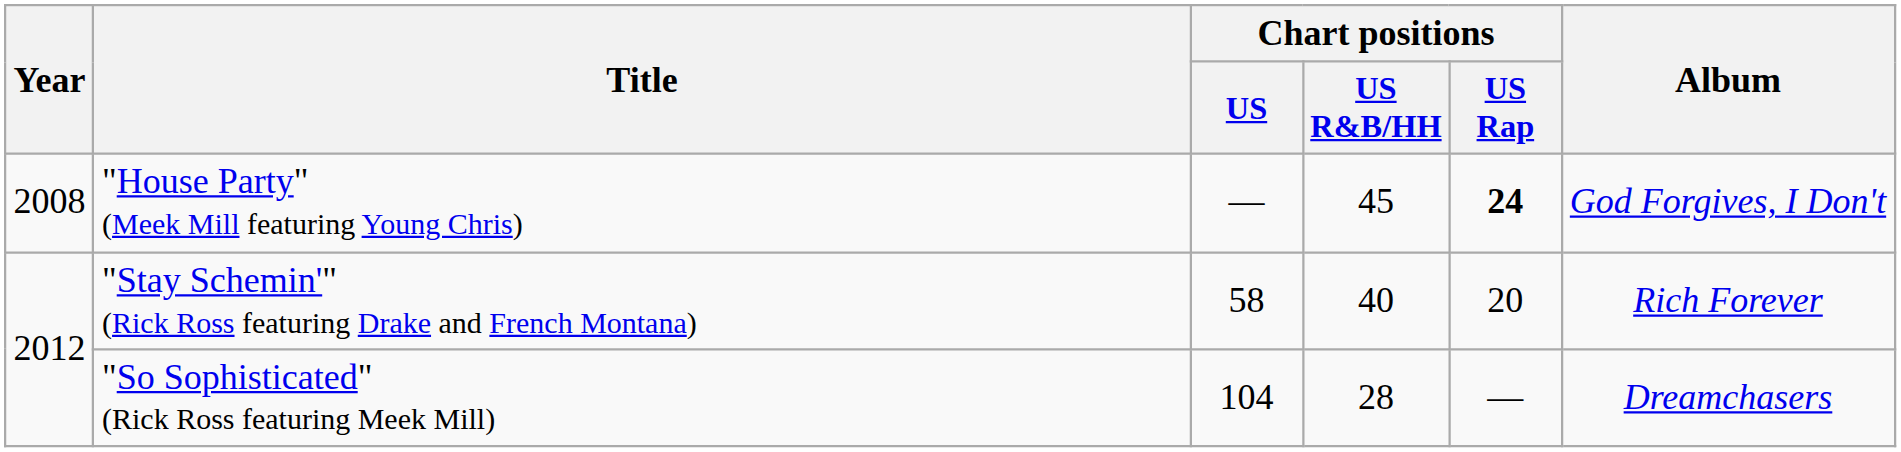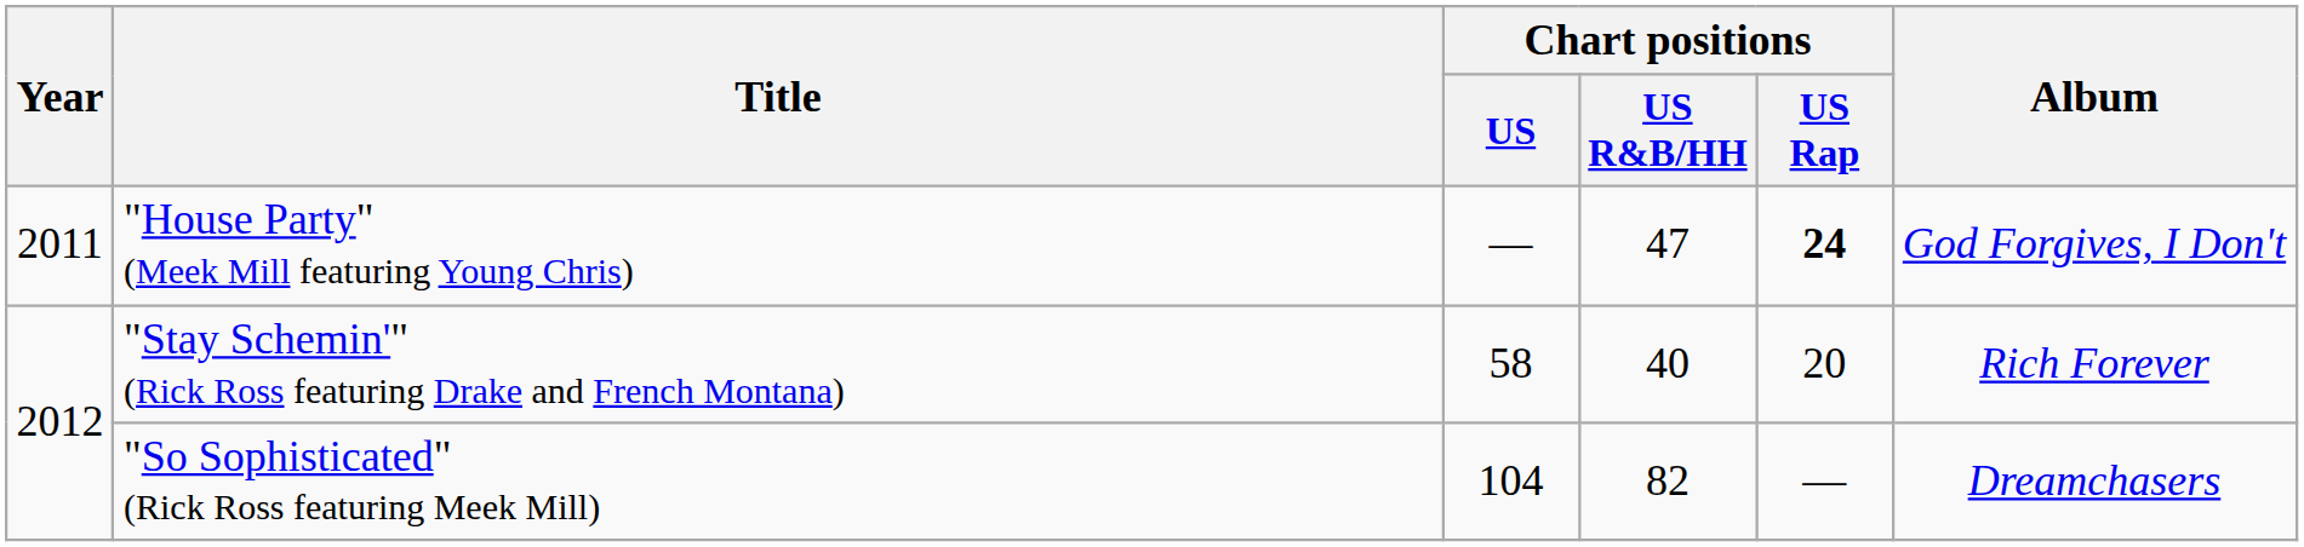 <table class="wikitable plainrowheaders" style="text-align:center;">
 <tr>
 <th scope="col" rowspan="2">Year</th>
 <th scope="col" rowspan="2" style="width:30em;">Title</th>
 <th scope="col" colspan="3">Chart positions</th>
 <th scope="col" rowspan="2">Album</th>
 </tr>
 <tr>
 <th scope="col" style="width:3em;font-size:90%;"><a href='#'>US</a><br></th>
 <th scope="col" style="width:3em;font-size:90%;"><a href='#'>US R&B/HH</a><br></th>
 <th scope="col" style="width:3em;font-size:90%;"><a href='#'>US Rap</a><br></th>
 </tr>
 <tr>
-<td>2008</td>
+<td>2011</td>
 <td align="left">"<a href='#'>House Party</a>"<br><small>(<a href='#'>Meek Mill</a> featuring <a href='#'>Young Chris</a>)</small></td>
 <td>—</td>
-<td>45</td>
+<td>47</td>
 <td><strong>24</strong></td>
 <td><em><a href='#'>God Forgives, I Don't</a></em></td>
 </tr>
 <tr>
 <td rowspan="2">2012</td>
 <td align="left">"<a href='#'>Stay Schemin'</a>"<br><small>(<a href='#'>Rick Ross</a> featuring <a href='#'>Drake</a> and <a href='#'>French Montana</a>)</small></td>
 <td>58</td>
 <td>40</td>
 <td>20</td>
 <td><em><a href='#'>Rich Forever</a></em></td>
 </tr>
 <tr>
 <td align="left">"<a href='#'>So Sophisticated</a>"<br><small>(Rick Ross featuring Meek Mill)</small></td>
 <td>104</td>
-<td>28</td>
+<td>82</td>
 <td>—</td>
 <td><em><a href='#'>Dreamchasers</a></em></td>
 </tr>
 </table>
